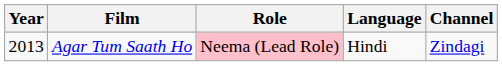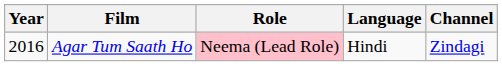 <table class="wikitable">
 <tr style="background:#ccc; text-align:center;">
 <th>Year</th>
 <th>Film</th>
 <th>Role</th>
 <th>Language</th>
 <th>Channel</th>
 </tr>
 <tr>
-<td>2013</td>
+<td>2016</td>
 <td><em><a href='#'>Agar Tum Saath Ho</a></em></td>
 <td style="background: pink;">Neema (Lead Role)</td>
 <td>Hindi</td>
 <td><a href='#'>Zindagi</a></td>
 </tr>
 </table>
